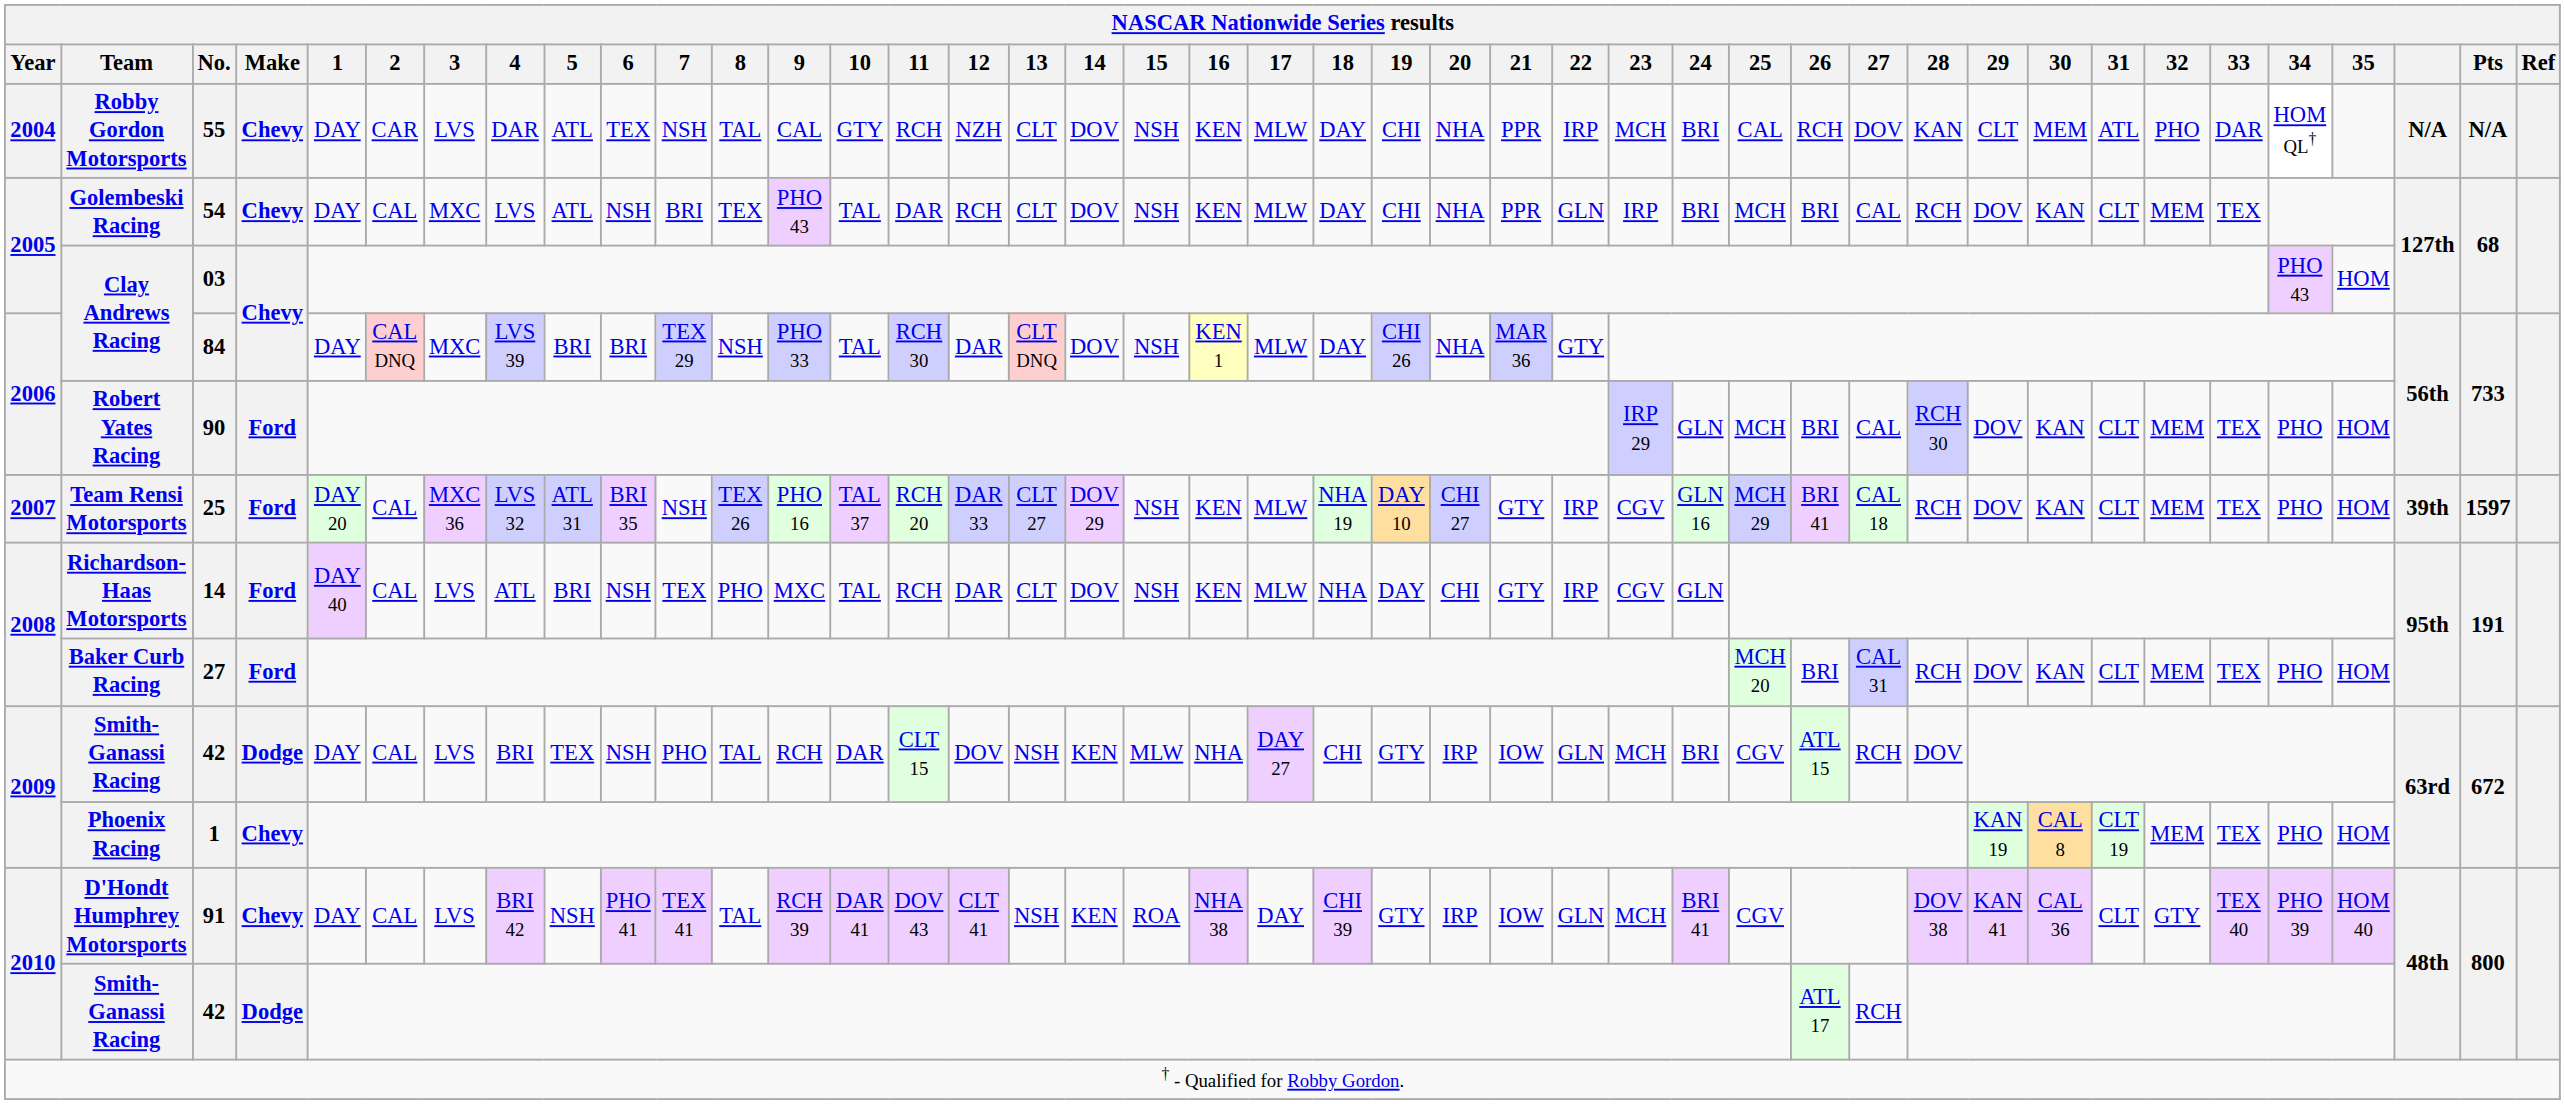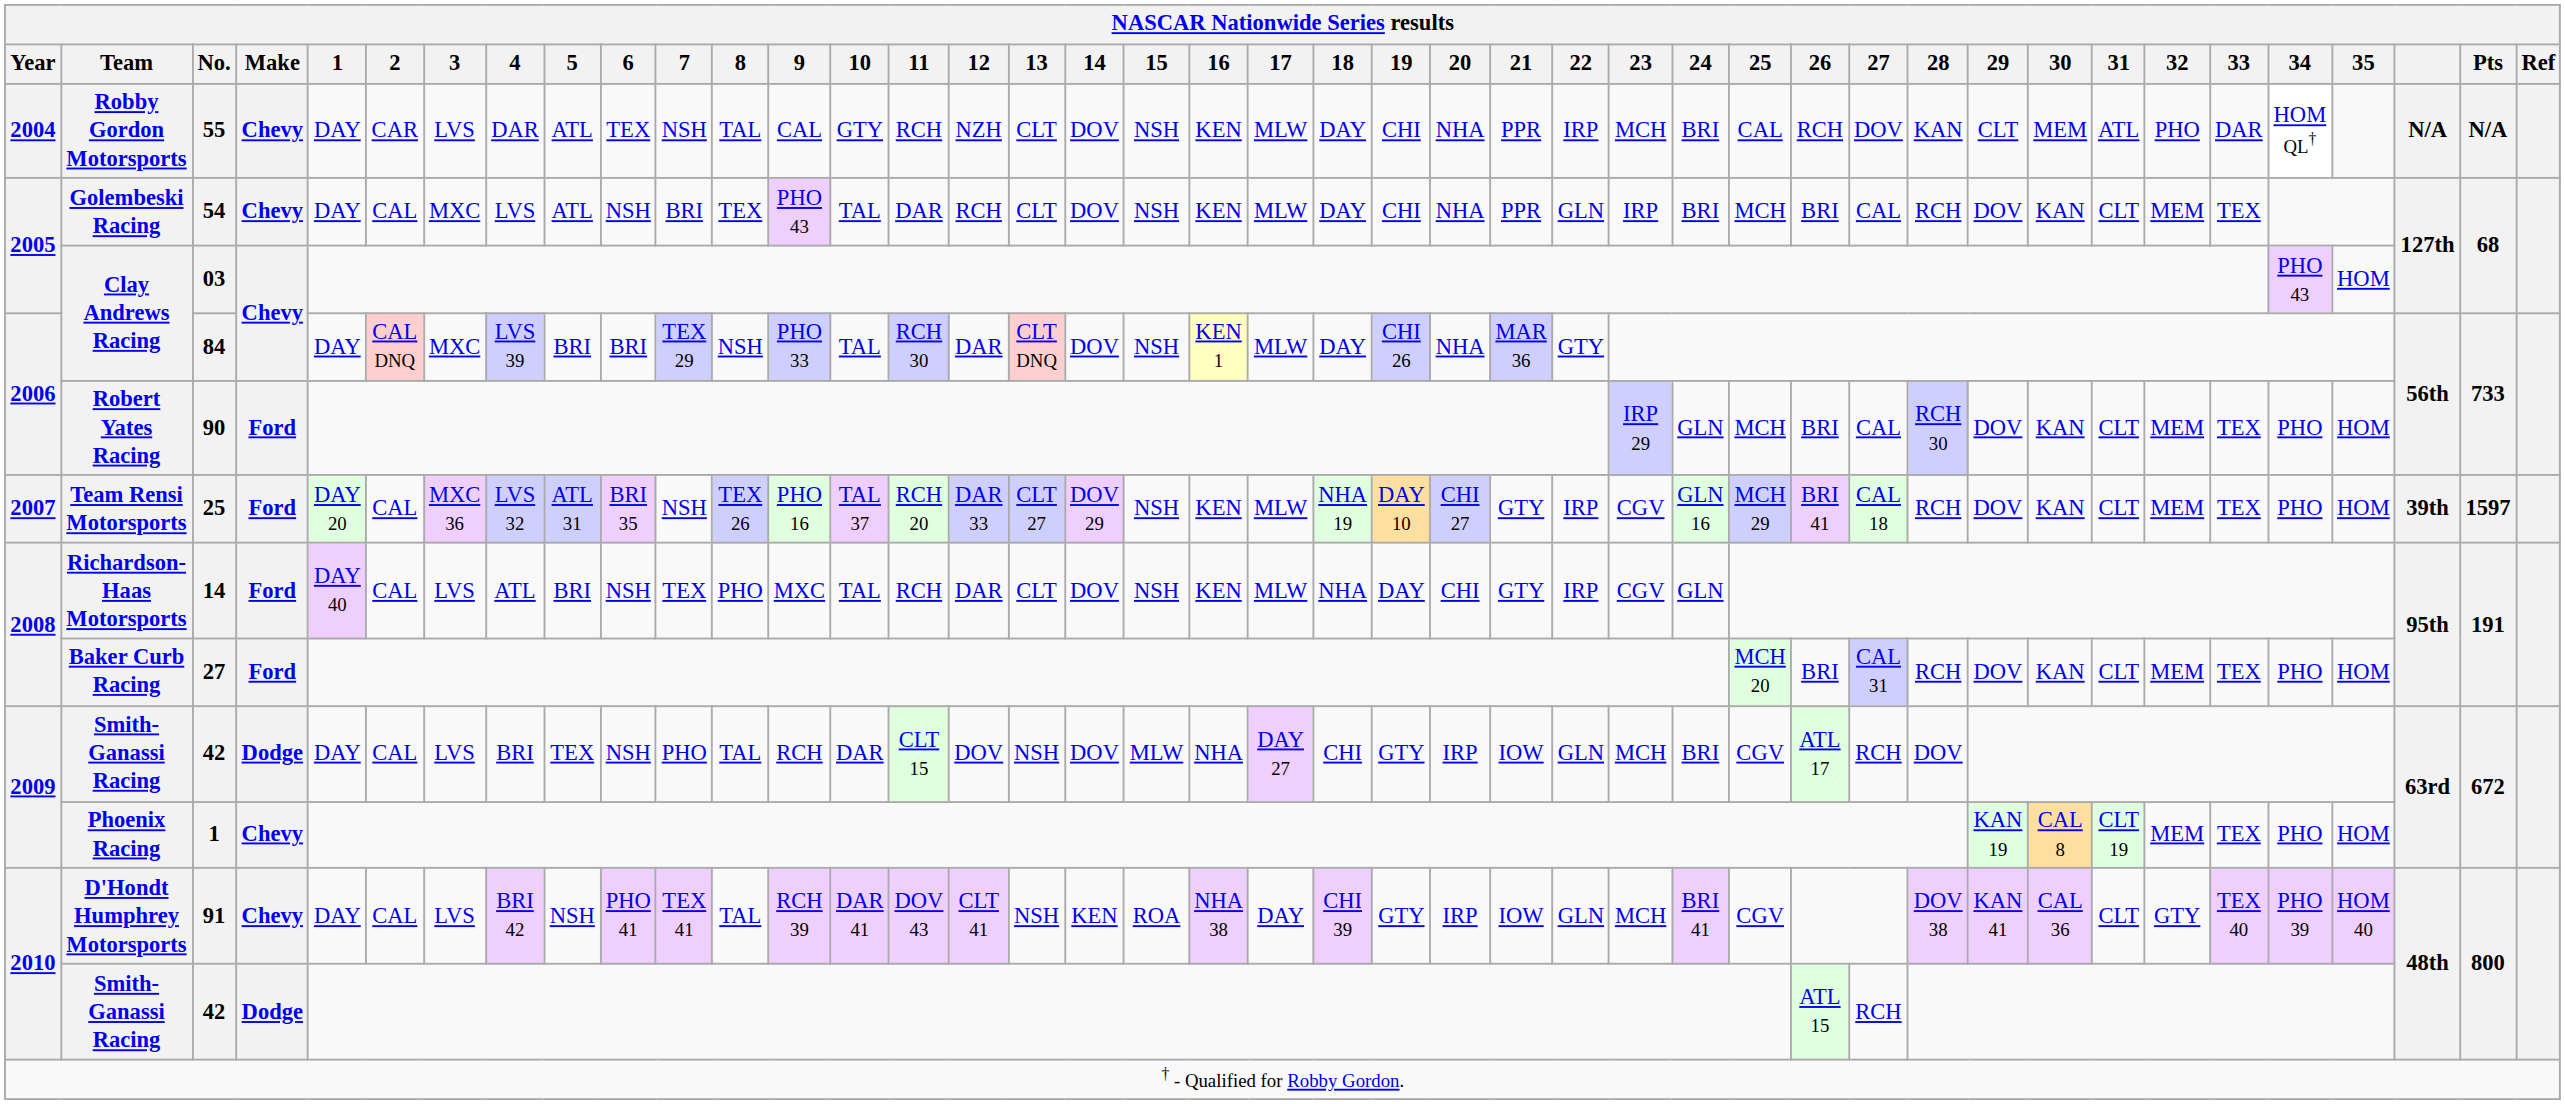 <table class="wikitable" style="text-align:center; font-size:75%">
 <tr>
 <th colspan=42><a href='#'>NASCAR Nationwide Series</a> results</th>
 </tr>
 <tr>
 <th>Year</th>
 <th>Team</th>
 <th>No.</th>
 <th>Make</th>
 <th>1</th>
 <th>2</th>
 <th>3</th>
 <th>4</th>
 <th>5</th>
 <th>6</th>
 <th>7</th>
 <th>8</th>
 <th>9</th>
 <th>10</th>
 <th>11</th>
 <th>12</th>
 <th>13</th>
 <th>14</th>
 <th>15</th>
 <th>16</th>
 <th>17</th>
 <th>18</th>
 <th>19</th>
 <th>20</th>
 <th>21</th>
 <th>22</th>
 <th>23</th>
 <th>24</th>
 <th>25</th>
 <th>26</th>
 <th>27</th>
 <th>28</th>
 <th>29</th>
 <th>30</th>
 <th>31</th>
 <th>32</th>
 <th>33</th>
 <th>34</th>
 <th>35</th>
 <th></th>
 <th>Pts</th>
 <th>Ref</th>
 </tr>
 <tr>
 <th><a href='#'>2004</a></th>
 <th><a href='#'>Robby Gordon Motorsports</a></th>
 <th>55</th>
 <th><a href='#'>Chevy</a></th>
 <td><a href='#'>DAY</a></td>
 <td><a href='#'>CAR</a></td>
 <td><a href='#'>LVS</a></td>
 <td><a href='#'>DAR</a></td>
 <td><a href='#'>ATL</a></td>
 <td><a href='#'>TEX</a></td>
 <td><a href='#'>NSH</a></td>
 <td><a href='#'>TAL</a></td>
 <td><a href='#'>CAL</a></td>
 <td><a href='#'>GTY</a></td>
 <td><a href='#'>RCH</a></td>
 <td><a href='#'>NZH</a></td>
 <td><a href='#'>CLT</a></td>
 <td><a href='#'>DOV</a></td>
 <td><a href='#'>NSH</a></td>
 <td><a href='#'>KEN</a></td>
 <td><a href='#'>MLW</a></td>
 <td><a href='#'>DAY</a></td>
 <td><a href='#'>CHI</a></td>
 <td><a href='#'>NHA</a></td>
 <td><a href='#'>PPR</a></td>
 <td><a href='#'>IRP</a></td>
 <td><a href='#'>MCH</a></td>
 <td><a href='#'>BRI</a></td>
 <td><a href='#'>CAL</a></td>
 <td><a href='#'>RCH</a></td>
 <td><a href='#'>DOV</a></td>
 <td><a href='#'>KAN</a></td>
 <td><a href='#'>CLT</a></td>
 <td><a href='#'>MEM</a></td>
 <td><a href='#'>ATL</a></td>
 <td><a href='#'>PHO</a></td>
 <td><a href='#'>DAR</a></td>
 <td style="background:#FFFFFF;"><a href='#'>HOM</a><br><small>QL<sup>†</sup></small></td>
 <td></td>
 <th>N/A</th>
 <th>N/A</th>
 <th></th>
 </tr>
 <tr>
 <th rowspan=2><a href='#'>2005</a></th>
 <th><a href='#'>Golembeski Racing</a></th>
 <th>54</th>
 <th><a href='#'>Chevy</a></th>
 <td><a href='#'>DAY</a></td>
 <td><a href='#'>CAL</a></td>
 <td><a href='#'>MXC</a></td>
 <td><a href='#'>LVS</a></td>
 <td><a href='#'>ATL</a></td>
 <td><a href='#'>NSH</a></td>
 <td><a href='#'>BRI</a></td>
 <td><a href='#'>TEX</a></td>
 <td style="background:#EFCFFF;"><a href='#'>PHO</a><br><small>43</small></td>
 <td><a href='#'>TAL</a></td>
 <td><a href='#'>DAR</a></td>
 <td><a href='#'>RCH</a></td>
 <td><a href='#'>CLT</a></td>
 <td><a href='#'>DOV</a></td>
 <td><a href='#'>NSH</a></td>
 <td><a href='#'>KEN</a></td>
 <td><a href='#'>MLW</a></td>
 <td><a href='#'>DAY</a></td>
 <td><a href='#'>CHI</a></td>
 <td><a href='#'>NHA</a></td>
 <td><a href='#'>PPR</a></td>
 <td><a href='#'>GLN</a></td>
 <td><a href='#'>IRP</a></td>
 <td><a href='#'>BRI</a></td>
 <td><a href='#'>MCH</a></td>
 <td><a href='#'>BRI</a></td>
 <td><a href='#'>CAL</a></td>
 <td><a href='#'>RCH</a></td>
 <td><a href='#'>DOV</a></td>
 <td><a href='#'>KAN</a></td>
 <td><a href='#'>CLT</a></td>
 <td><a href='#'>MEM</a></td>
 <td><a href='#'>TEX</a></td>
 <td colspan=2></td>
 <th rowspan=2>127th</th>
 <th rowspan=2>68</th>
 <th rowspan=2></th>
 </tr>
 <tr>
 <th rowspan=2><a href='#'>Clay Andrews Racing</a></th>
 <th>03</th>
 <th rowspan=2><a href='#'>Chevy</a></th>
 <td colspan=33></td>
 <td style="background:#EFCFFF;"><a href='#'>PHO</a><br><small>43</small></td>
 <td><a href='#'>HOM</a></td>
 </tr>
 <tr>
 <th rowspan=2><a href='#'>2006</a></th>
 <th>84</th>
 <td><a href='#'>DAY</a></td>
 <td style="background:#FFCFCF;"><a href='#'>CAL</a><br><small>DNQ</small></td>
 <td><a href='#'>MXC</a></td>
 <td style="background:#CFCFFF;"><a href='#'>LVS</a><br><small>39</small></td>
 <td><a href='#'>BRI</a></td>
 <td><a href='#'>BRI</a></td>
 <td style="background:#CFCFFF;"><a href='#'>TEX</a><br><small>29</small></td>
 <td><a href='#'>NSH</a></td>
 <td style="background:#CFCFFF;"><a href='#'>PHO</a><br><small>33</small></td>
 <td><a href='#'>TAL</a></td>
 <td style="background:#CFCFFF;"><a href='#'>RCH</a><br><small>30</small></td>
 <td><a href='#'>DAR</a></td>
 <td style="background:#FFCFCF;"><a href='#'>CLT</a><br><small>DNQ</small></td>
 <td><a href='#'>DOV</a></td>
 <td><a href='#'>NSH</a></td>
 <td style="background:#FFFFBF;"><a href='#'>KEN</a><br><small>1</small></td>
 <td><a href='#'>MLW</a></td>
 <td><a href='#'>DAY</a></td>
 <td style="background:#CFCFFF;"><a href='#'>CHI</a><br><small>26</small></td>
 <td><a href='#'>NHA</a></td>
 <td style="background:#CFCFFF;"><a href='#'>MAR</a><br><small>36</small></td>
 <td><a href='#'>GTY</a></td>
 <td colspan=13></td>
 <th rowspan=2>56th</th>
 <th rowspan=2>733</th>
 <th rowspan=2></th>
 </tr>
 <tr>
 <th><a href='#'>Robert Yates Racing</a></th>
 <th>90</th>
 <th><a href='#'>Ford</a></th>
 <td colspan=22></td>
 <td style="background:#CFCFFF;"><a href='#'>IRP</a><br><small>29</small></td>
 <td><a href='#'>GLN</a></td>
 <td><a href='#'>MCH</a></td>
 <td><a href='#'>BRI</a></td>
 <td><a href='#'>CAL</a></td>
 <td style="background:#CFCFFF;"><a href='#'>RCH</a><br><small>30</small></td>
 <td><a href='#'>DOV</a></td>
 <td><a href='#'>KAN</a></td>
 <td><a href='#'>CLT</a></td>
 <td><a href='#'>MEM</a></td>
 <td><a href='#'>TEX</a></td>
 <td><a href='#'>PHO</a></td>
 <td><a href='#'>HOM</a></td>
 </tr>
 <tr>
 <th><a href='#'>2007</a></th>
 <th><a href='#'>Team Rensi Motorsports</a></th>
 <th>25</th>
 <th><a href='#'>Ford</a></th>
 <td style="background:#DFFFDF;"><a href='#'>DAY</a><br><small>20</small></td>
 <td><a href='#'>CAL</a></td>
 <td style="background:#EFCFFF;"><a href='#'>MXC</a><br><small>36</small></td>
 <td style="background:#CFCFFF;"><a href='#'>LVS</a><br><small>32</small></td>
 <td style="background:#CFCFFF;"><a href='#'>ATL</a><br><small>31</small></td>
 <td style="background:#EFCFFF;"><a href='#'>BRI</a><br><small>35</small></td>
 <td><a href='#'>NSH</a></td>
 <td style="background:#CFCFFF;"><a href='#'>TEX</a><br><small>26</small></td>
 <td style="background:#DFFFDF;"><a href='#'>PHO</a><br><small>16</small></td>
 <td style="background:#EFCFFF;"><a href='#'>TAL</a><br><small>37</small></td>
 <td style="background:#DFFFDF;"><a href='#'>RCH</a><br><small>20</small></td>
 <td style="background:#CFCFFF;"><a href='#'>DAR</a><br><small>33</small></td>
 <td style="background:#CFCFFF;"><a href='#'>CLT</a><br><small>27</small></td>
 <td style="background:#EFCFFF;"><a href='#'>DOV</a><br><small>29</small></td>
 <td><a href='#'>NSH</a></td>
 <td><a href='#'>KEN</a></td>
 <td><a href='#'>MLW</a></td>
 <td style="background:#DFFFDF;"><a href='#'>NHA</a><br><small>19</small></td>
 <td style="background:#FFDF9F;"><a href='#'>DAY</a><br><small>10</small></td>
 <td style="background:#CFCFFF;"><a href='#'>CHI</a><br><small>27</small></td>
 <td><a href='#'>GTY</a></td>
 <td><a href='#'>IRP</a></td>
 <td><a href='#'>CGV</a></td>
 <td style="background:#DFFFDF;"><a href='#'>GLN</a><br><small>16</small></td>
 <td style="background:#CFCFFF;"><a href='#'>MCH</a><br><small>29</small></td>
 <td style="background:#EFCFFF;"><a href='#'>BRI</a><br><small>41</small></td>
 <td style="background:#DFFFDF;"><a href='#'>CAL</a><br><small>18</small></td>
 <td><a href='#'>RCH</a></td>
 <td><a href='#'>DOV</a></td>
 <td><a href='#'>KAN</a></td>
 <td><a href='#'>CLT</a></td>
 <td><a href='#'>MEM</a></td>
 <td><a href='#'>TEX</a></td>
 <td><a href='#'>PHO</a></td>
 <td><a href='#'>HOM</a></td>
 <th>39th</th>
 <th>1597</th>
 <th></th>
 </tr>
 <tr>
 <th rowspan=2><a href='#'>2008</a></th>
 <th><a href='#'>Richardson-Haas Motorsports</a></th>
 <th>14</th>
 <th><a href='#'>Ford</a></th>
 <td style="background:#EFCFFF;"><a href='#'>DAY</a><br><small>40</small></td>
 <td><a href='#'>CAL</a></td>
 <td><a href='#'>LVS</a></td>
 <td><a href='#'>ATL</a></td>
 <td><a href='#'>BRI</a></td>
 <td><a href='#'>NSH</a></td>
 <td><a href='#'>TEX</a></td>
 <td><a href='#'>PHO</a></td>
 <td><a href='#'>MXC</a></td>
 <td><a href='#'>TAL</a></td>
 <td><a href='#'>RCH</a></td>
 <td><a href='#'>DAR</a></td>
 <td><a href='#'>CLT</a></td>
 <td><a href='#'>DOV</a></td>
 <td><a href='#'>NSH</a></td>
 <td><a href='#'>KEN</a></td>
 <td><a href='#'>MLW</a></td>
 <td><a href='#'>NHA</a></td>
 <td><a href='#'>DAY</a></td>
 <td><a href='#'>CHI</a></td>
 <td><a href='#'>GTY</a></td>
 <td><a href='#'>IRP</a></td>
 <td><a href='#'>CGV</a></td>
 <td><a href='#'>GLN</a></td>
 <td colspan=11></td>
 <th rowspan=2>95th</th>
 <th rowspan=2>191</th>
 <th rowspan=2></th>
 </tr>
 <tr>
 <th><a href='#'>Baker Curb Racing</a></th>
 <th>27</th>
 <th><a href='#'>Ford</a></th>
 <td colspan=24></td>
 <td style="background:#DFFFDF;"><a href='#'>MCH</a><br><small>20</small></td>
 <td><a href='#'>BRI</a></td>
 <td style="background:#CFCFFF;"><a href='#'>CAL</a><br><small>31</small></td>
 <td><a href='#'>RCH</a></td>
 <td><a href='#'>DOV</a></td>
 <td><a href='#'>KAN</a></td>
 <td><a href='#'>CLT</a></td>
 <td><a href='#'>MEM</a></td>
 <td><a href='#'>TEX</a></td>
 <td><a href='#'>PHO</a></td>
 <td><a href='#'>HOM</a></td>
 </tr>
 <tr>
 <th rowspan=2><a href='#'>2009</a></th>
 <th><a href='#'>Smith-Ganassi Racing</a></th>
 <th>42</th>
 <th><a href='#'>Dodge</a></th>
 <td><a href='#'>DAY</a></td>
 <td><a href='#'>CAL</a></td>
 <td><a href='#'>LVS</a></td>
 <td><a href='#'>BRI</a></td>
 <td><a href='#'>TEX</a></td>
 <td><a href='#'>NSH</a></td>
 <td><a href='#'>PHO</a></td>
 <td><a href='#'>TAL</a></td>
 <td><a href='#'>RCH</a></td>
 <td><a href='#'>DAR</a></td>
 <td style="background:#DFFFDF;"><a href='#'>CLT</a><br><small>15</small></td>
 <td><a href='#'>DOV</a></td>
 <td><a href='#'>NSH</a></td>
-<td><a href='#'>KEN</a></td>
+<td><a href='#'>DOV</a></td>
 <td><a href='#'>MLW</a></td>
 <td><a href='#'>NHA</a></td>
 <td style="background:#EFCFFF;"><a href='#'>DAY</a><br><small>27</small></td>
 <td><a href='#'>CHI</a></td>
 <td><a href='#'>GTY</a></td>
 <td><a href='#'>IRP</a></td>
 <td><a href='#'>IOW</a></td>
 <td><a href='#'>GLN</a></td>
 <td><a href='#'>MCH</a></td>
 <td><a href='#'>BRI</a></td>
 <td><a href='#'>CGV</a></td>
-<td style="background:#DFFFDF;"><a href='#'>ATL</a><br><small>15</small></td>
+<td style="background:#DFFFDF;"><a href='#'>ATL</a><br><small>17</small></td>
 <td><a href='#'>RCH</a></td>
 <td><a href='#'>DOV</a></td>
 <td colspan=7></td>
 <th rowspan=2>63rd</th>
 <th rowspan=2>672</th>
 <th rowspan=2></th>
 </tr>
 <tr>
 <th><a href='#'>Phoenix Racing</a></th>
 <th>1</th>
 <th><a href='#'>Chevy</a></th>
 <td colspan=28></td>
 <td style="background:#DFFFDF;"><a href='#'>KAN</a><br><small>19</small></td>
 <td style="background:#FFDF9F;"><a href='#'>CAL</a><br><small>8</small></td>
 <td style="background:#DFFFDF;"><a href='#'>CLT</a><br><small>19</small></td>
 <td><a href='#'>MEM</a></td>
 <td><a href='#'>TEX</a></td>
 <td><a href='#'>PHO</a></td>
 <td><a href='#'>HOM</a></td>
 </tr>
 <tr>
 <th rowspan=2><a href='#'>2010</a></th>
 <th><a href='#'>D'Hondt Humphrey Motorsports</a></th>
 <th>91</th>
 <th><a href='#'>Chevy</a></th>
 <td><a href='#'>DAY</a></td>
 <td><a href='#'>CAL</a></td>
 <td><a href='#'>LVS</a></td>
 <td style="background:#EFCFFF;"><a href='#'>BRI</a><br><small>42</small></td>
 <td><a href='#'>NSH</a></td>
 <td style="background:#EFCFFF;"><a href='#'>PHO</a><br><small>41</small></td>
 <td style="background:#EFCFFF;"><a href='#'>TEX</a><br><small>41</small></td>
 <td><a href='#'>TAL</a></td>
 <td style="background:#EFCFFF;"><a href='#'>RCH</a><br><small>39</small></td>
 <td style="background:#EFCFFF;"><a href='#'>DAR</a><br><small>41</small></td>
 <td style="background:#EFCFFF;"><a href='#'>DOV</a><br><small>43</small></td>
 <td style="background:#EFCFFF;"><a href='#'>CLT</a><br><small>41</small></td>
 <td><a href='#'>NSH</a></td>
 <td><a href='#'>KEN</a></td>
 <td><a href='#'>ROA</a></td>
 <td style="background:#EFCFFF;"><a href='#'>NHA</a><br><small>38</small></td>
 <td><a href='#'>DAY</a></td>
 <td style="background:#EFCFFF;"><a href='#'>CHI</a><br><small>39</small></td>
 <td><a href='#'>GTY</a></td>
 <td><a href='#'>IRP</a></td>
 <td><a href='#'>IOW</a></td>
 <td><a href='#'>GLN</a></td>
 <td><a href='#'>MCH</a></td>
 <td style="background:#EFCFFF;"><a href='#'>BRI</a><br><small>41</small></td>
 <td><a href='#'>CGV</a></td>
 <td colspan=2></td>
 <td style="background:#EFCFFF;"><a href='#'>DOV</a><br><small>38</small></td>
 <td style="background:#EFCFFF;"><a href='#'>KAN</a><br><small>41</small></td>
 <td style="background:#EFCFFF;"><a href='#'>CAL</a><br><small>36</small></td>
 <td><a href='#'>CLT</a></td>
 <td><a href='#'>GTY</a></td>
 <td style="background:#EFCFFF;"><a href='#'>TEX</a><br><small>40</small></td>
 <td style="background:#EFCFFF;"><a href='#'>PHO</a><br><small>39</small></td>
 <td style="background:#EFCFFF;"><a href='#'>HOM</a><br><small>40</small></td>
 <th rowspan=2>48th</th>
 <th rowspan=2>800</th>
 <th rowspan=2></th>
 </tr>
 <tr>
 <th><a href='#'>Smith-Ganassi Racing</a></th>
 <th>42</th>
 <th><a href='#'>Dodge</a></th>
 <td colspan=25></td>
-<td style="background:#DFFFDF;"><a href='#'>ATL</a><br><small>17</small></td>
+<td style="background:#DFFFDF;"><a href='#'>ATL</a><br><small>15</small></td>
 <td><a href='#'>RCH</a></td>
 <td colspan=8></td>
 </tr>
 <tr>
 <td colspan=42><small><sup>†</sup> - Qualified for <a href='#'>Robby Gordon</a>.</small></td>
 </tr>
 </table>
